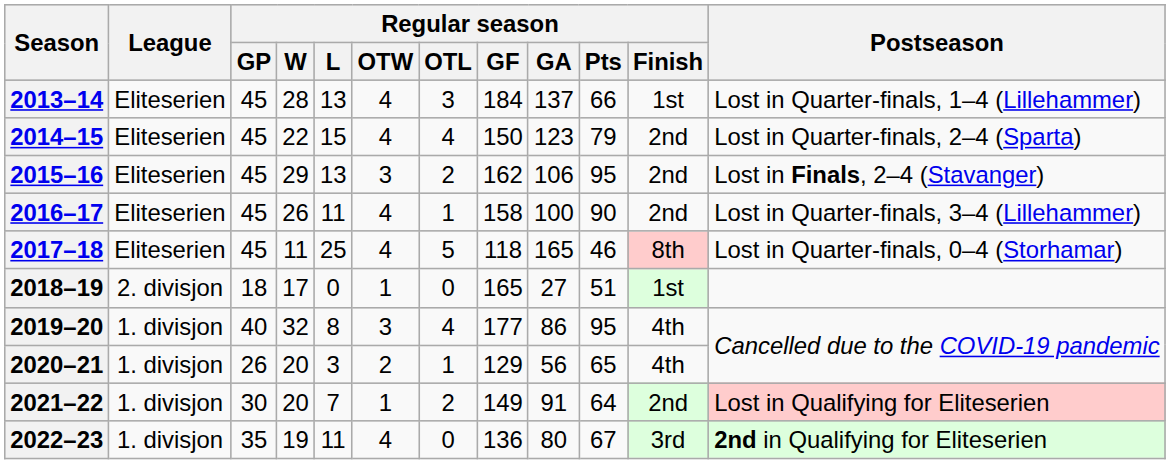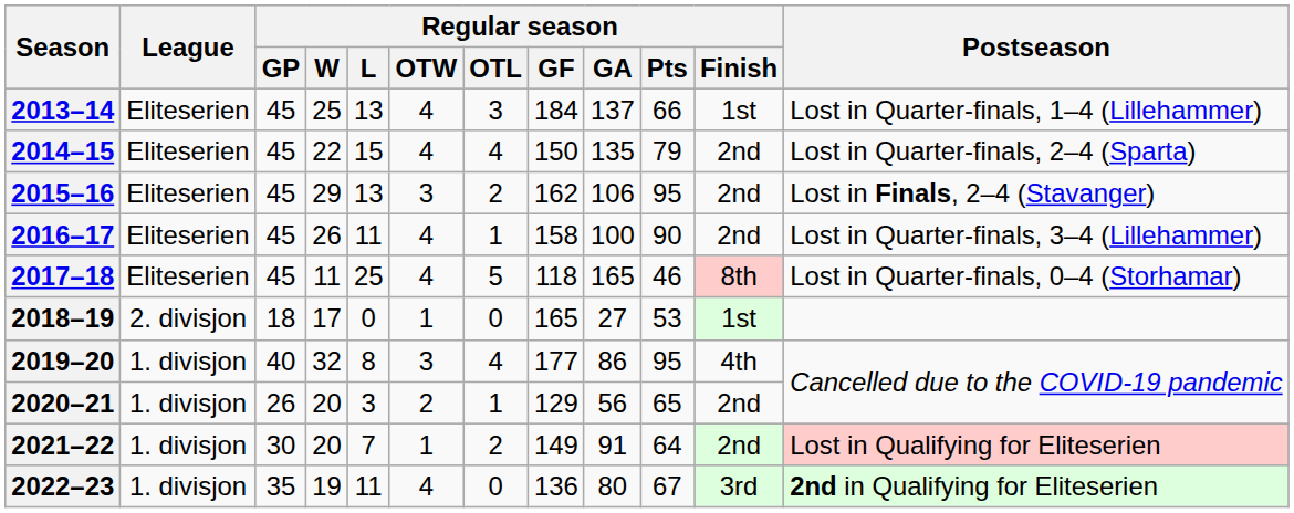 <table class="wikitable" style="text-align: center; font-size: 95%">
 <tr>
 <th rowspan="2">Season</th>
 <th rowspan="2">League</th>
 <th colspan="9">Regular season</th>
 <th rowspan="2">Postseason</th>
 </tr>
 <tr>
 <th>GP</th>
 <th>W</th>
 <th>L</th>
 <th>OTW</th>
 <th>OTL</th>
 <th>GF</th>
 <th>GA</th>
 <th>Pts</th>
 <th>Finish</th>
 </tr>
 <tr>
 <th><a href='#'>2013–14</a></th>
 <td>Eliteserien</td>
 <td>45</td>
-<td>28</td>
+<td>25</td>
 <td>13</td>
 <td>4</td>
 <td>3</td>
 <td>184</td>
 <td>137</td>
 <td>66</td>
 <td>1st</td>
 <td align="left">Lost in Quarter-finals, 1–4 (<a href='#'>Lillehammer</a>)</td>
 </tr>
 <tr>
 <th><a href='#'>2014–15</a></th>
 <td>Eliteserien</td>
 <td>45</td>
 <td>22</td>
 <td>15</td>
 <td>4</td>
 <td>4</td>
 <td>150</td>
-<td>123</td>
+<td>135</td>
 <td>79</td>
 <td>2nd</td>
 <td align="left">Lost in Quarter-finals, 2–4 (<a href='#'>Sparta</a>)</td>
 </tr>
 <tr>
 <th><a href='#'>2015–16</a></th>
 <td>Eliteserien</td>
 <td>45</td>
 <td>29</td>
 <td>13</td>
 <td>3</td>
 <td>2</td>
 <td>162</td>
 <td>106</td>
 <td>95</td>
 <td>2nd</td>
 <td align="left">Lost in <strong>Finals</strong>, 2–4 (<a href='#'>Stavanger</a>)</td>
 </tr>
 <tr>
 <th><a href='#'>2016–17</a></th>
 <td>Eliteserien</td>
 <td>45</td>
 <td>26</td>
 <td>11</td>
 <td>4</td>
 <td>1</td>
 <td>158</td>
 <td>100</td>
 <td>90</td>
 <td>2nd</td>
 <td align="left">Lost in Quarter-finals, 3–4 (<a href='#'>Lillehammer</a>)</td>
 </tr>
 <tr>
 <th><a href='#'>2017–18</a></th>
 <td>Eliteserien</td>
 <td>45</td>
 <td>11</td>
 <td>25</td>
 <td>4</td>
 <td>5</td>
 <td>118</td>
 <td>165</td>
 <td>46</td>
 <td bgcolor="#FFCCCC">8th</td>
 <td align="left">Lost in Quarter-finals, 0–4 (<a href='#'>Storhamar</a>)</td>
 </tr>
 <tr>
 <th>2018–19</th>
 <td>2. divisjon</td>
 <td>18</td>
 <td>17</td>
 <td>0</td>
 <td>1</td>
 <td>0</td>
 <td>165</td>
 <td>27</td>
-<td>51</td>
+<td>53</td>
 <td bgcolor="#DDFFDD">1st</td>
 <td align="left"></td>
 </tr>
 <tr>
 <th>2019–20</th>
 <td>1. divisjon</td>
 <td>40</td>
 <td>32</td>
 <td>8</td>
 <td>3</td>
 <td>4</td>
 <td>177</td>
 <td>86</td>
 <td>95</td>
 <td>4th</td>
 <td align="left" rowspan="2"><em>Cancelled due to the <a href='#'>COVID-19 pandemic</a></em></td>
 </tr>
 <tr>
 <th>2020–21</th>
 <td>1. divisjon</td>
 <td>26</td>
 <td>20</td>
 <td>3</td>
 <td>2</td>
 <td>1</td>
 <td>129</td>
 <td>56</td>
 <td>65</td>
-<td>4th</td>
+<td>2nd</td>
 </tr>
 <tr>
 <th>2021–22</th>
 <td>1. divisjon</td>
 <td>30</td>
 <td>20</td>
 <td>7</td>
 <td>1</td>
 <td>2</td>
 <td>149</td>
 <td>91</td>
 <td>64</td>
 <td bgcolor="#DDFFDD">2nd</td>
 <td align="left" bgcolor="#ffcccc">Lost in Qualifying for Eliteserien</td>
 </tr>
 <tr>
 <th>2022–23</th>
 <td>1. divisjon</td>
 <td>35</td>
 <td>19</td>
 <td>11</td>
 <td>4</td>
 <td>0</td>
 <td>136</td>
 <td>80</td>
 <td>67</td>
 <td bgcolor="#DDFFDD">3rd</td>
 <td align="left" bgcolor="#ddffdd"><strong>2nd</strong> in Qualifying for Eliteserien</td>
 </tr>
 </table>
